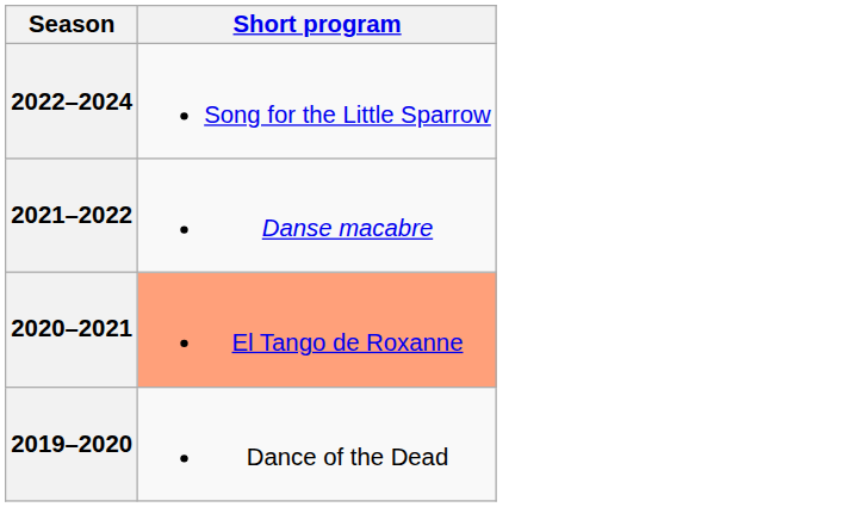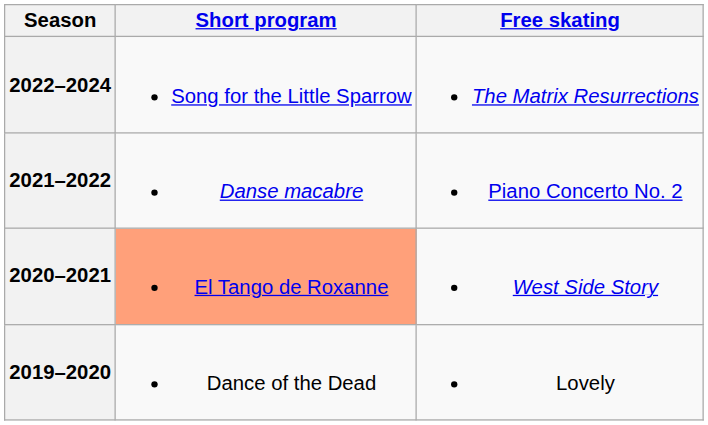 <table class="wikitable" style="text-align:center">
 <tr>
 <th>Season</th>
 <th><a href='#'>Short program</a></th>
+<th><a href='#'>Free skating</a></th>
 </tr>
 <tr>
 <th>2022–2024<br></th>
 <td><br><ul><li><a href='#'>Song for the Little Sparrow</a> <br></li></ul></td>
+<td><br><ul><li><em><a href='#'>The Matrix Resurrections</a></em><br></li></ul></td>
 </tr>
 <tr>
 <th>2021–2022<br></th>
 <td><br><ul><li><em><a href='#'>Danse macabre</a></em><br></li></ul></td>
+<td><br><ul><li><a href='#'>Piano Concerto No. 2</a><br></li></ul></td>
 </tr>
 <tr>
 <th>2020–2021<br></th>
 <td style="background: lightsalmon;"><br><ul><li><a href='#'>El Tango de Roxanne</a><br></li></ul></td>
+<td><br><ul><li><em><a href='#'>West Side Story</a></em><br></li></ul></td>
 </tr>
 <tr>
 <th>2019–2020<br></th>
 <td><br><ul><li>Dance of the Dead<br></li></ul></td>
+<td><br><ul><li>Lovely<br></li></ul></td>
 </tr>
 </table>
